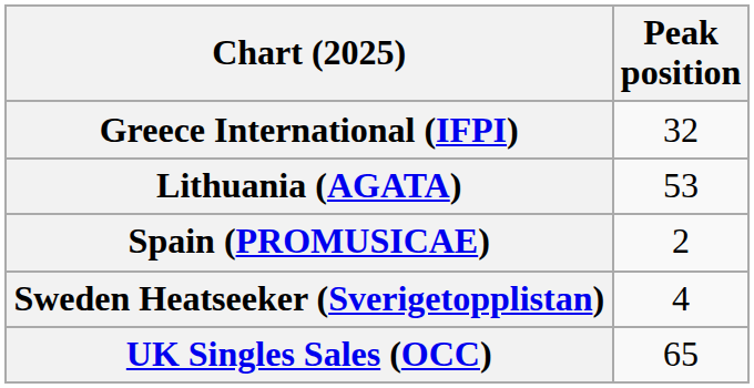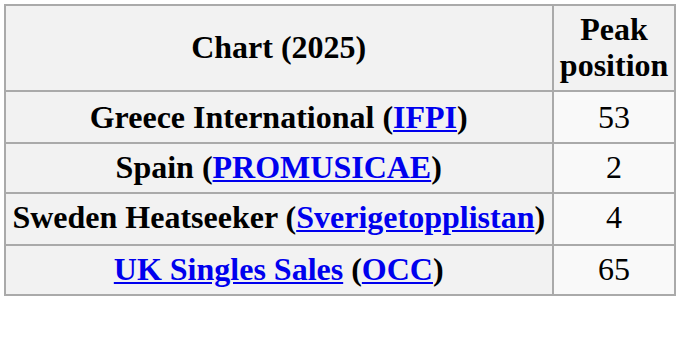 <table class="wikitable sortable plainrowheaders" style="text-align:center">
 <tr>
 <th scope="col">Chart (2025)</th>
 <th scope="col">Peak<br>position</th>
 </tr>
 <tr>
 </tr>
 <tr>
 <th scope="row">Greece International (<a href='#'>IFPI</a>)</th>
-<td>32</td>
-</tr>
-<tr>
-<th scope="row">Lithuania (<a href='#'>AGATA</a>)</th>
 <td>53</td>
 </tr>
 <tr>
 <th scope="row">Spain (<a href='#'>PROMUSICAE</a>)</th>
 <td>2</td>
 </tr>
 <tr>
 <th scope="row">Sweden Heatseeker (<a href='#'>Sverigetopplistan</a>)</th>
 <td>4</td>
 </tr>
 <tr>
 </tr>
 <tr>
 </tr>
 <tr>
 <th scope="row"><a href='#'>UK Singles Sales</a> (<a href='#'>OCC</a>)</th>
 <td>65</td>
 </tr>
 </table>
